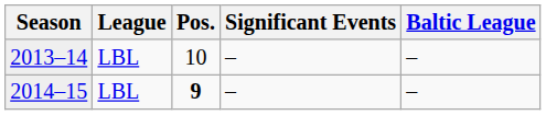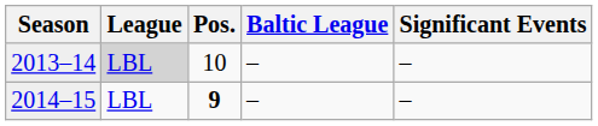 <table class="wikitable">
 <tr>
 <th>Season</th>
 <th>League</th>
 <th>Pos.</th>
+<th><a href='#'>Baltic League</a></th>
 <th>Significant Events</th>
-<th><a href='#'>Baltic League</a></th>
 </tr>
 <tr>
 <td style="background:#efefef;"><a href='#'>2013–14</a></td>
-<td><a href='#'>LBL</a></td>
+<td style="background: lightgrey;"><a href='#'>LBL</a></td>
 <td style="background:" align="center">10</td>
 <td>–</td>
 <td>–</td>
 </tr>
 <tr>
 <td style="background:#efefef;"><a href='#'>2014–15</a></td>
 <td><a href='#'>LBL</a></td>
 <td style="background:" align="center"><strong>9</strong></td>
 <td>–</td>
 <td>–</td>
 </tr>
 </table>
